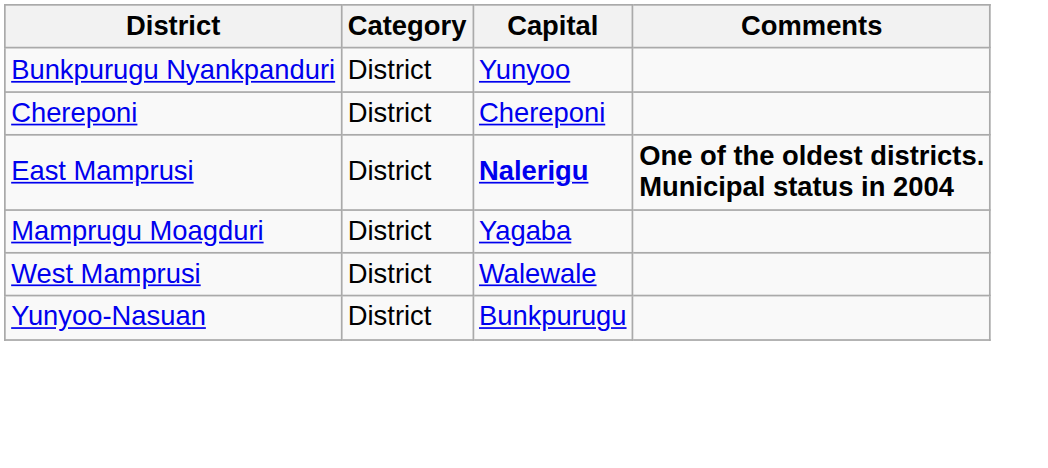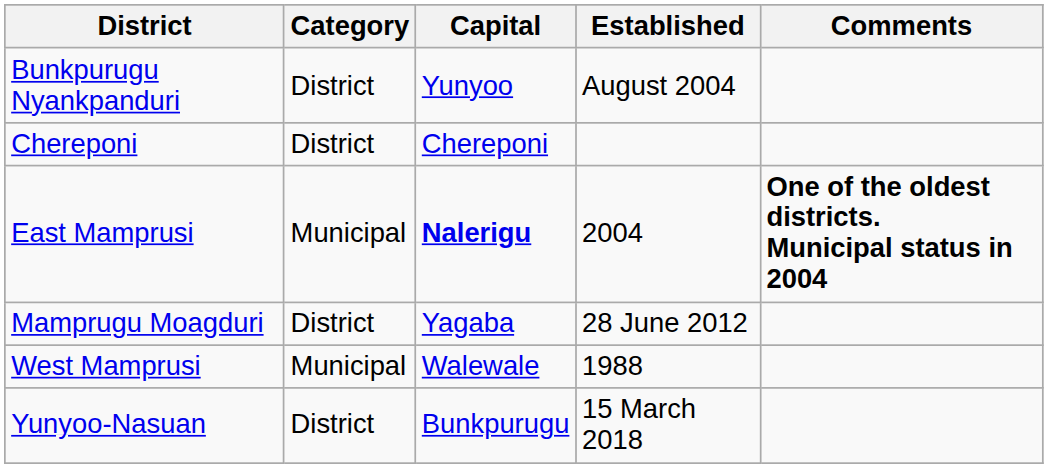 <table class="wikitable sortable">
 <tr>
 <th>District</th>
 <th>Category</th>
 <th>Capital</th>
+<th>Established</th>
 <th>Comments</th>
 </tr>
 <tr>
 <td><a href='#'>Bunkpurugu Nyankpanduri</a></td>
 <td>District</td>
 <td><a href='#'>Yunyoo</a></td>
+<td>August 2004</td>
 <td></td>
 </tr>
 <tr>
 <td><a href='#'>Chereponi</a></td>
 <td>District</td>
 <td><a href='#'>Chereponi</a></td>
 <td></td>
+<td></td>
 </tr>
 <tr>
 <td><a href='#'>East Mamprusi</a></td>
-<td>District</td>
+<td>Municipal</td>
 <td><strong><a href='#'>Nalerigu</a></strong></td>
+<td>2004</td>
 <td><strong>One of the oldest districts.<br>Municipal status in 2004</strong></td>
 </tr>
 <tr>
 <td><a href='#'>Mamprugu Moagduri</a></td>
 <td>District</td>
 <td><a href='#'>Yagaba</a></td>
+<td>28 June 2012</td>
 <td></td>
 </tr>
 <tr>
 <td><a href='#'>West Mamprusi</a></td>
-<td>District</td>
+<td>Municipal</td>
 <td><a href='#'>Walewale</a></td>
+<td>1988</td>
 <td></td>
 </tr>
 <tr>
 <td><a href='#'>Yunyoo-Nasuan</a></td>
 <td>District</td>
 <td><a href='#'>Bunkpurugu</a></td>
+<td>15 March 2018</td>
 <td></td>
 </tr>
 </table>
